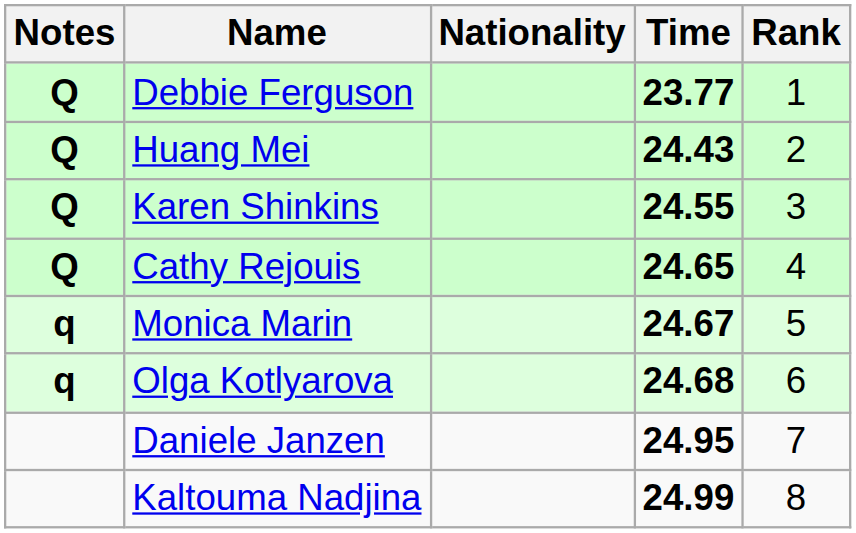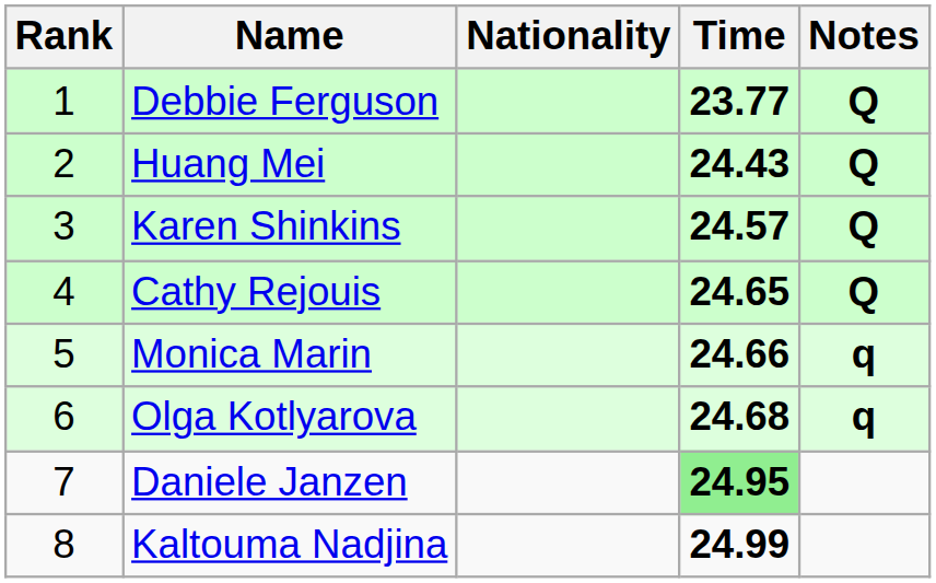 <table class="wikitable sortable" style="text-align:center">
 <tr>
-<th>Notes</th>
+<th>Rank</th>
 <th>Name</th>
 <th>Nationality</th>
 <th>Time</th>
-<th>Rank</th>
+<th>Notes</th>
 </tr>
 <tr bgcolor=ccffcc>
-<td><strong>Q</strong></td>
+<td>1</td>
 <td align=left><a href='#'>Debbie Ferguson</a></td>
 <td align=left></td>
 <td><strong>23.77</strong></td>
-<td>1</td>
+<td><strong>Q</strong></td>
 </tr>
 <tr bgcolor=ccffcc>
-<td><strong>Q</strong></td>
+<td>2</td>
 <td align=left><a href='#'>Huang Mei</a></td>
 <td align=left></td>
 <td><strong>24.43</strong></td>
-<td>2</td>
+<td><strong>Q</strong></td>
 </tr>
 <tr bgcolor=ccffcc>
-<td><strong>Q</strong></td>
+<td>3</td>
 <td align=left><a href='#'>Karen Shinkins</a></td>
 <td align=left></td>
-<td><strong>24.55</strong></td>
-<td>3</td>
+<td><strong>24.57</strong></td>
+<td><strong>Q</strong></td>
 </tr>
 <tr bgcolor=ccffcc>
-<td><strong>Q</strong></td>
+<td>4</td>
 <td align=left><a href='#'>Cathy Rejouis</a></td>
 <td align=left></td>
 <td><strong>24.65</strong></td>
-<td>4</td>
+<td><strong>Q</strong></td>
 </tr>
 <tr bgcolor=ddffdd>
-<td><strong>q</strong></td>
+<td>5</td>
 <td align=left><a href='#'>Monica Marin</a></td>
 <td align=left></td>
-<td><strong>24.67</strong></td>
-<td>5</td>
+<td><strong>24.66</strong></td>
+<td><strong>q</strong></td>
 </tr>
 <tr bgcolor=ddffdd>
-<td><strong>q</strong></td>
+<td>6</td>
 <td align=left><a href='#'>Olga Kotlyarova</a></td>
 <td align=left></td>
 <td><strong>24.68</strong></td>
-<td>6</td>
+<td><strong>q</strong></td>
 </tr>
 <tr>
-<td></td>
+<td>7</td>
 <td align=left><a href='#'>Daniele Janzen</a></td>
 <td align=left></td>
-<td><strong>24.95</strong></td>
-<td>7</td>
+<td style="background: lightgreen;"><strong>24.95</strong></td>
+<td></td>
 </tr>
 <tr>
-<td></td>
+<td>8</td>
 <td align=left><a href='#'>Kaltouma Nadjina</a></td>
 <td align=left></td>
 <td><strong>24.99</strong></td>
-<td>8</td>
+<td></td>
 </tr>
 </table>
